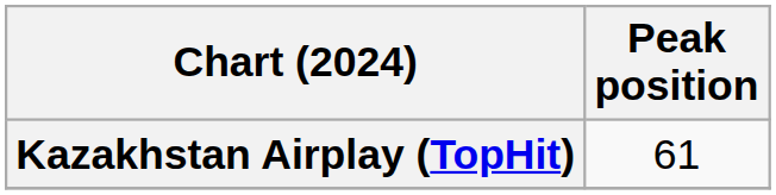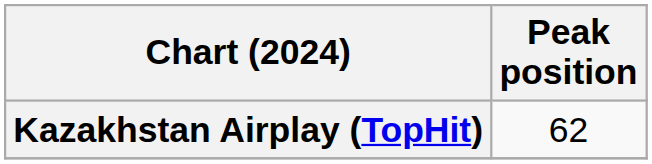 <table class="wikitable plainrowheaders" style="text-align:center">
 <tr>
 <th scope="col">Chart (2024)</th>
 <th scope="col">Peak<br>position</th>
 </tr>
 <tr>
 <th scope="row">Kazakhstan Airplay (<a href='#'>TopHit</a>)</th>
-<td>61</td>
+<td>62</td>
 </tr>
 <tr>
 </tr>
 </table>
